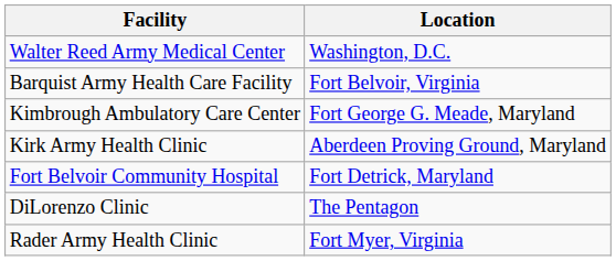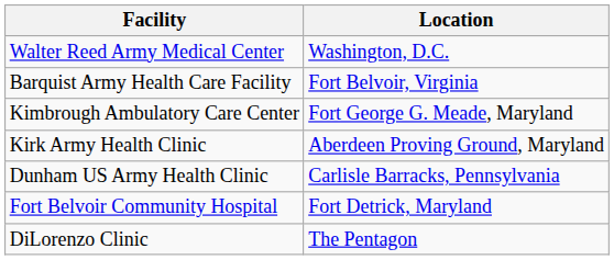 <table class="wikitable" border="1">
 <tr>
 <th>Facility</th>
 <th>Location</th>
 </tr>
 <tr>
 <td><a href='#'>Walter Reed Army Medical Center</a></td>
 <td><a href='#'>Washington, D.C.</a></td>
 </tr>
 <tr>
 <td>Barquist Army Health Care Facility</td>
 <td><a href='#'>Fort Belvoir, Virginia</a></td>
 </tr>
 <tr>
 <td>Kimbrough Ambulatory Care Center</td>
 <td><a href='#'>Fort George G. Meade</a>, Maryland</td>
 </tr>
 <tr>
 <td>Kirk Army Health Clinic</td>
 <td><a href='#'>Aberdeen Proving Ground</a>, Maryland</td>
 </tr>
 <tr>
+<td>Dunham US Army Health Clinic</td>
+<td><a href='#'>Carlisle Barracks, Pennsylvania</a></td>
+</tr>
+<tr>
 <td><a href='#'>Fort Belvoir Community Hospital</a></td>
 <td><a href='#'>Fort Detrick, Maryland</a></td>
 </tr>
 <tr>
 <td>DiLorenzo Clinic</td>
 <td><a href='#'>The Pentagon</a></td>
 </tr>
-<tr>
-<td>Rader Army Health Clinic</td>
-<td><a href='#'>Fort Myer, Virginia</a></td>
-</tr>
 </table>
